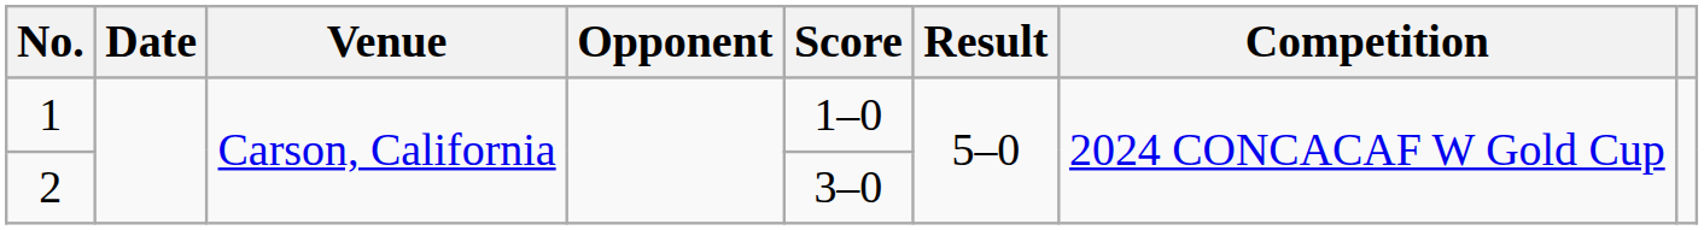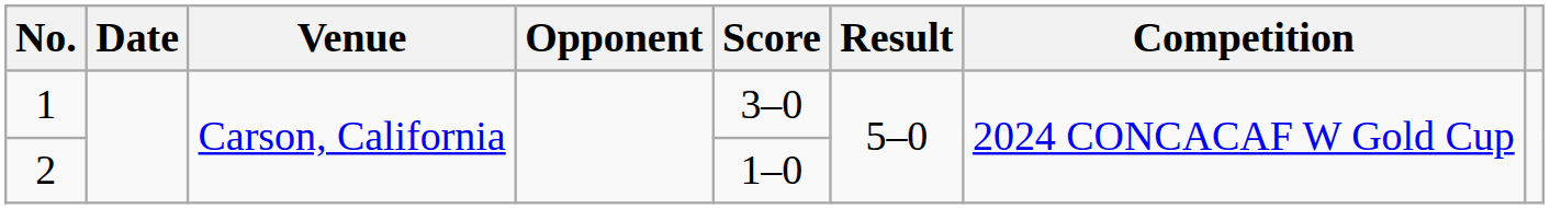 <table class="wikitable sortable">
 <tr>
 <th scope="col">No.</th>
 <th scope="col">Date</th>
 <th scope="col">Venue</th>
 <th scope="col">Opponent</th>
 <th scope="col">Score</th>
 <th scope="col">Result</th>
 <th scope="col">Competition</th>
 <th scope="col" class="unsortable"></th>
 </tr>
 <tr>
 <td style="text-align:center">1</td>
 <td rowspan="2"></td>
 <td rowspan="2"><a href='#'>Carson, California</a></td>
 <td rowspan="2"></td>
-<td style="text-align:center">1–0</td>
+<td style="text-align:center">3–0</td>
 <td rowspan="2" style="text-align:center">5–0</td>
 <td rowspan="2"><a href='#'>2024 CONCACAF W Gold Cup</a></td>
 <td rowspan="2"></td>
 </tr>
 <tr>
 <td style="text-align:center">2</td>
-<td style="text-align:center">3–0</td>
+<td style="text-align:center">1–0</td>
 </tr>
 </table>
